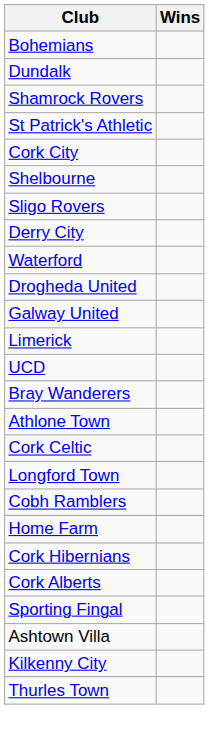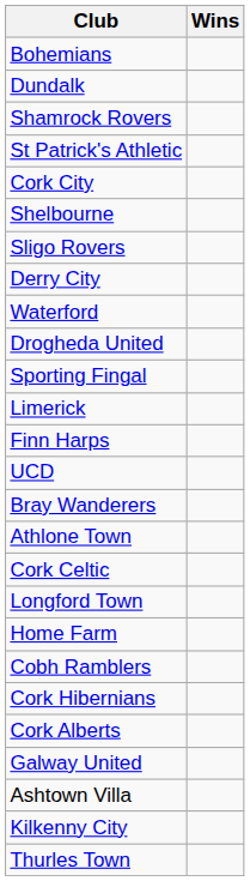 <table class="wikitable sortable">
 <tr>
 <th>Club</th>
 <th>Wins</th>
 </tr>
 <tr>
 <td><a href='#'>Bohemians</a></td>
 <td style="text-align:center;"></td>
 </tr>
 <tr>
 <td><a href='#'>Dundalk</a></td>
 <td style="text-align:center;"></td>
 </tr>
 <tr>
 <td><a href='#'>Shamrock Rovers</a></td>
 <td style="text-align:center;"></td>
 </tr>
 <tr>
 <td><a href='#'>St Patrick's Athletic</a></td>
 <td style="text-align:center;"></td>
 </tr>
 <tr>
 <td><a href='#'>Cork City</a></td>
 <td style="text-align:center;"></td>
 </tr>
 <tr>
 <td><a href='#'>Shelbourne</a></td>
 <td style="text-align:center;"></td>
 </tr>
 <tr>
 <td><a href='#'>Sligo Rovers</a></td>
 <td style="text-align:center;"></td>
 </tr>
 <tr>
 <td><a href='#'>Derry City</a></td>
 <td style="text-align:center;"></td>
 </tr>
 <tr>
 <td><a href='#'>Waterford</a></td>
 <td style="text-align:center;"></td>
 </tr>
 <tr>
 <td><a href='#'>Drogheda United</a></td>
 <td style="text-align:center;"></td>
 </tr>
 <tr>
-<td><a href='#'>Galway United</a></td>
+<td><a href='#'>Sporting Fingal</a></td>
 <td style="text-align:center;"></td>
 </tr>
 <tr>
 <td><a href='#'>Limerick</a></td>
+<td style="text-align:center;"></td>
+</tr>
+<tr>
+<td><a href='#'>Finn Harps</a></td>
 <td style="text-align:center;"></td>
 </tr>
 <tr>
 <td><a href='#'>UCD</a></td>
 <td style="text-align:center;"></td>
 </tr>
 <tr>
 <td><a href='#'>Bray Wanderers</a></td>
 <td style="text-align:center;"></td>
 </tr>
 <tr>
 <td><a href='#'>Athlone Town</a></td>
 <td style="text-align:center;"></td>
 </tr>
 <tr>
 <td><a href='#'>Cork Celtic</a></td>
 <td style="text-align:center;"></td>
 </tr>
 <tr>
 <td><a href='#'>Longford Town</a></td>
 <td style="text-align:center;"></td>
 </tr>
 <tr>
-<td><a href='#'>Cobh Ramblers</a></td>
+<td><a href='#'>Home Farm</a></td>
 <td style="text-align:center;"></td>
 </tr>
 <tr>
-<td><a href='#'>Home Farm</a></td>
+<td><a href='#'>Cobh Ramblers</a></td>
 <td style="text-align:center;"></td>
 </tr>
 <tr>
 <td><a href='#'>Cork Hibernians</a></td>
 <td style="text-align:center;"></td>
 </tr>
 <tr>
 <td><a href='#'>Cork Alberts</a></td>
 <td style="text-align:center;"></td>
 </tr>
 <tr>
-<td><a href='#'>Sporting Fingal</a></td>
+<td><a href='#'>Galway United</a></td>
 <td style="text-align:center;"></td>
 </tr>
 <tr>
 <td>Ashtown Villa</td>
 <td style="text-align:center;"></td>
 </tr>
 <tr>
 <td><a href='#'>Kilkenny City</a></td>
 <td style="text-align:center;"></td>
 </tr>
 <tr>
 <td><a href='#'>Thurles Town</a></td>
 <td style="text-align:center;"></td>
 </tr>
 </table>
